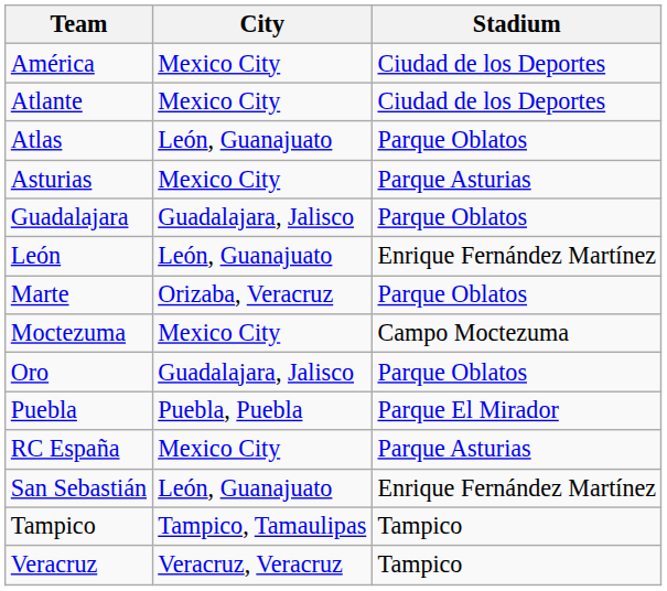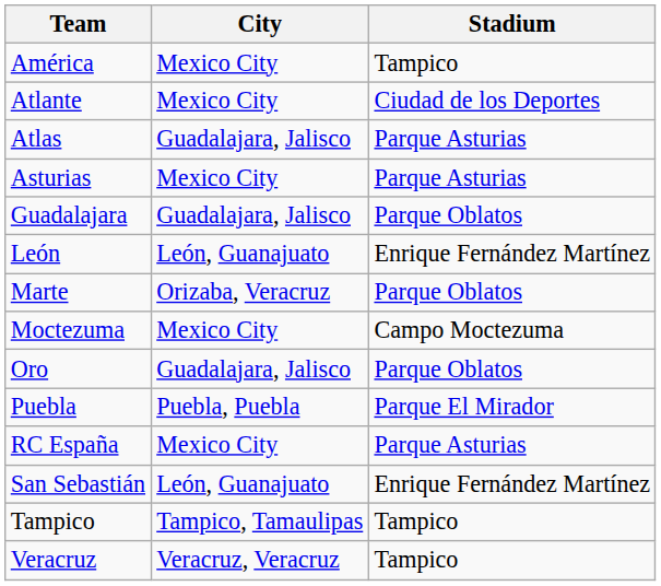 <table class="wikitable" class="toccolours sortable">
 <tr>
 <th>Team</th>
 <th>City</th>
 <th>Stadium</th>
 </tr>
 <tr>
 <td><a href='#'>América</a></td>
 <td><a href='#'>Mexico City</a></td>
-<td><a href='#'>Ciudad de los Deportes</a></td>
+<td>Tampico</td>
 </tr>
 <tr>
 <td><a href='#'>Atlante</a></td>
 <td><a href='#'>Mexico City</a></td>
 <td><a href='#'>Ciudad de los Deportes</a></td>
 </tr>
 <tr>
 <td><a href='#'>Atlas</a></td>
-<td><a href='#'>León</a>, <a href='#'>Guanajuato</a></td>
-<td><a href='#'>Parque Oblatos</a></td>
+<td><a href='#'>Guadalajara</a>, <a href='#'>Jalisco</a></td>
+<td><a href='#'>Parque Asturias</a></td>
 </tr>
 <tr>
 <td><a href='#'>Asturias</a></td>
 <td><a href='#'>Mexico City</a></td>
 <td><a href='#'>Parque Asturias</a></td>
 </tr>
 <tr>
 <td><a href='#'>Guadalajara</a></td>
 <td><a href='#'>Guadalajara</a>, <a href='#'>Jalisco</a></td>
 <td><a href='#'>Parque Oblatos</a></td>
 </tr>
 <tr>
 <td><a href='#'>León</a></td>
 <td><a href='#'>León</a>, <a href='#'>Guanajuato</a></td>
 <td>Enrique Fernández Martínez</td>
 </tr>
 <tr>
 <td><a href='#'>Marte</a></td>
 <td><a href='#'>Orizaba</a>, <a href='#'>Veracruz</a></td>
 <td><a href='#'>Parque Oblatos</a></td>
 </tr>
 <tr>
 <td><a href='#'>Moctezuma</a></td>
 <td><a href='#'>Mexico City</a></td>
 <td>Campo Moctezuma</td>
 </tr>
 <tr>
 <td><a href='#'>Oro</a></td>
 <td><a href='#'>Guadalajara</a>, <a href='#'>Jalisco</a></td>
 <td><a href='#'>Parque Oblatos</a></td>
 </tr>
 <tr>
 <td><a href='#'>Puebla</a></td>
 <td><a href='#'>Puebla</a>, <a href='#'>Puebla</a></td>
 <td><a href='#'>Parque El Mirador</a></td>
 </tr>
 <tr>
 <td><a href='#'>RC España</a></td>
 <td><a href='#'>Mexico City</a></td>
 <td><a href='#'>Parque Asturias</a></td>
 </tr>
 <tr>
 <td><a href='#'>San Sebastián</a></td>
 <td><a href='#'>León</a>, <a href='#'>Guanajuato</a></td>
 <td>Enrique Fernández Martínez</td>
 </tr>
 <tr>
 <td>Tampico</td>
 <td><a href='#'>Tampico</a>, <a href='#'>Tamaulipas</a></td>
 <td>Tampico</td>
 </tr>
 <tr>
 <td><a href='#'>Veracruz</a></td>
 <td><a href='#'>Veracruz</a>, <a href='#'>Veracruz</a></td>
 <td>Tampico</td>
 </tr>
 </table>
